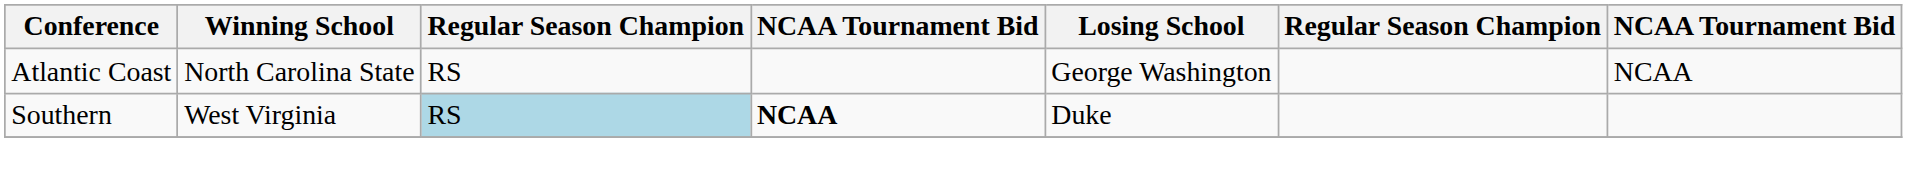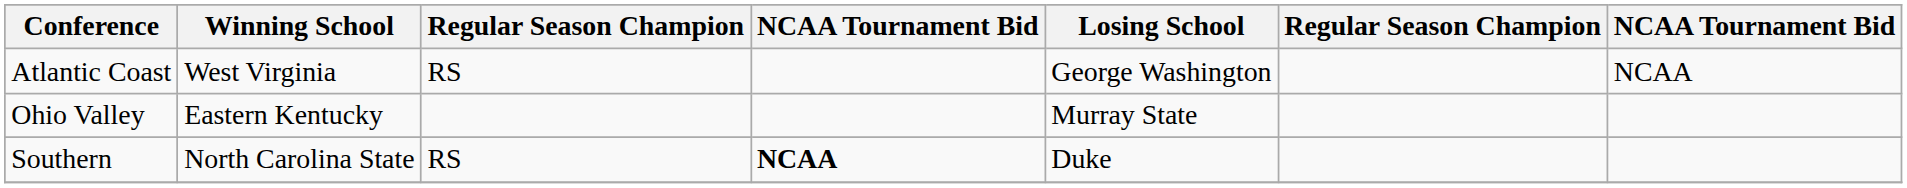 <table class="wikitable">
 <tr>
 <th>Conference</th>
 <th>Winning School</th>
 <th>Regular Season Champion</th>
 <th>NCAA Tournament Bid</th>
 <th>Losing School</th>
 <th>Regular Season Champion</th>
 <th>NCAA Tournament Bid</th>
 </tr>
 <tr>
 <td>Atlantic Coast</td>
-<td>North Carolina State</td>
+<td>West Virginia</td>
 <td>RS</td>
 <td></td>
 <td>George Washington</td>
 <td></td>
 <td>NCAA</td>
 </tr>
 <tr>
+<td>Ohio Valley</td>
+<td>Eastern Kentucky</td>
+<td></td>
+<td></td>
+<td>Murray State</td>
+<td></td>
+<td></td>
+</tr>
+<tr>
 <td>Southern</td>
-<td>West Virginia</td>
-<td style="background: lightblue;">RS</td>
+<td>North Carolina State</td>
+<td>RS</td>
 <td><strong>NCAA</strong></td>
 <td>Duke</td>
 <td></td>
 <td></td>
 </tr>
 <tr>
 </tr>
 </table>
